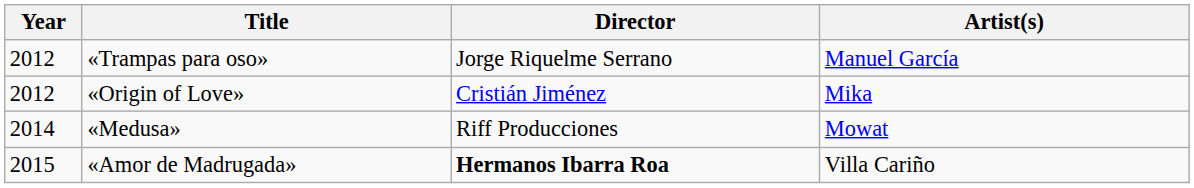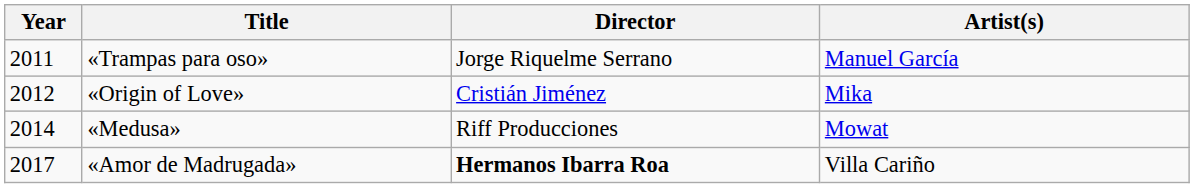 <table class="wikitable">
 <tr>
 <th style="width: 3em">Year</th>
 <th style="width: 16em">Title</th>
 <th style="width: 16em">Director</th>
 <th style="width: 16em">Artist(s)</th>
 </tr>
 <tr>
-<td>2012</td>
+<td>2011</td>
 <td>«Trampas para oso»</td>
 <td>Jorge Riquelme Serrano</td>
 <td><a href='#'>Manuel García</a></td>
 </tr>
 <tr>
 <td>2012</td>
 <td>«Origin of Love»</td>
 <td><a href='#'>Cristián Jiménez</a></td>
 <td><a href='#'>Mika</a></td>
 </tr>
 <tr>
 <td>2014</td>
 <td>«Medusa»</td>
 <td>Riff Producciones</td>
 <td><a href='#'>Mowat</a></td>
 </tr>
 <tr>
-<td>2015</td>
+<td>2017</td>
 <td>«Amor de Madrugada»</td>
 <td><strong>Hermanos Ibarra Roa</strong></td>
 <td>Villa Cariño</td>
 </tr>
 </table>
